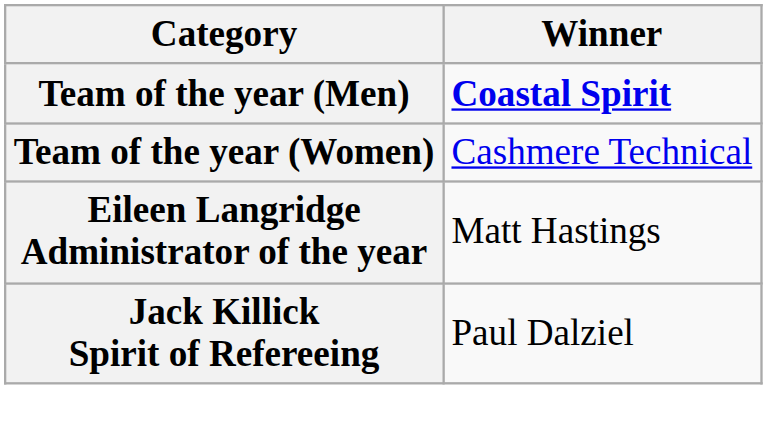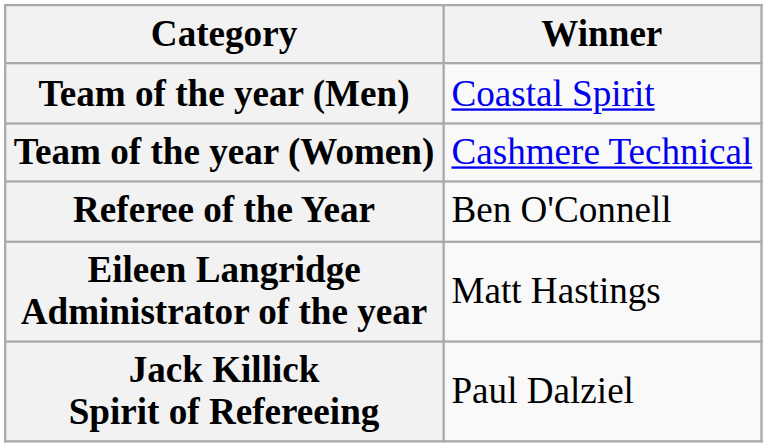 <table class="wikitable">
 <tr>
 <th>Category</th>
 <th>Winner</th>
 </tr>
 <tr>
 <th>Team of the year (Men)</th>
-<td><strong><a href='#'>Coastal Spirit</a></strong></td>
+<td><a href='#'>Coastal Spirit</a></td>
 </tr>
 <tr>
 <th>Team of the year (Women)</th>
 <td><a href='#'>Cashmere Technical</a></td>
+</tr>
+<tr>
+<th>Referee of the Year</th>
+<td>Ben O'Connell</td>
 </tr>
 <tr>
 <th>Eileen Langridge<br>Administrator of the year</th>
 <td>Matt Hastings</td>
 </tr>
 <tr>
 <th>Jack Killick<br>Spirit of Refereeing</th>
 <td>Paul Dalziel</td>
 </tr>
 </table>
